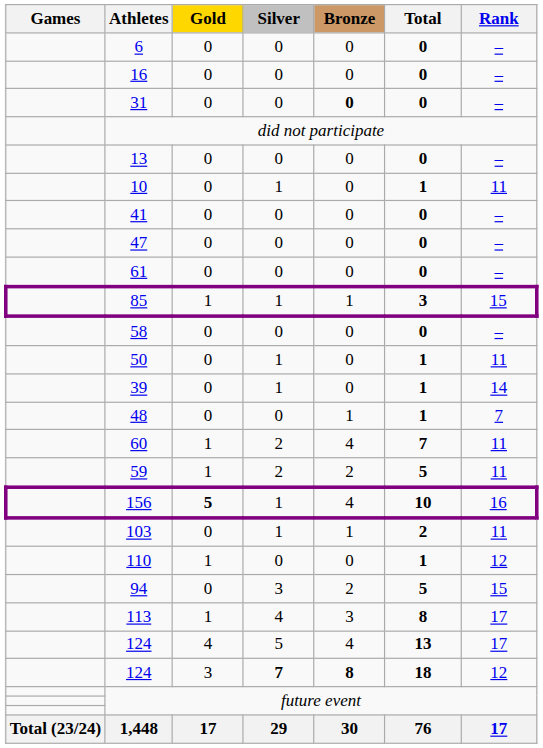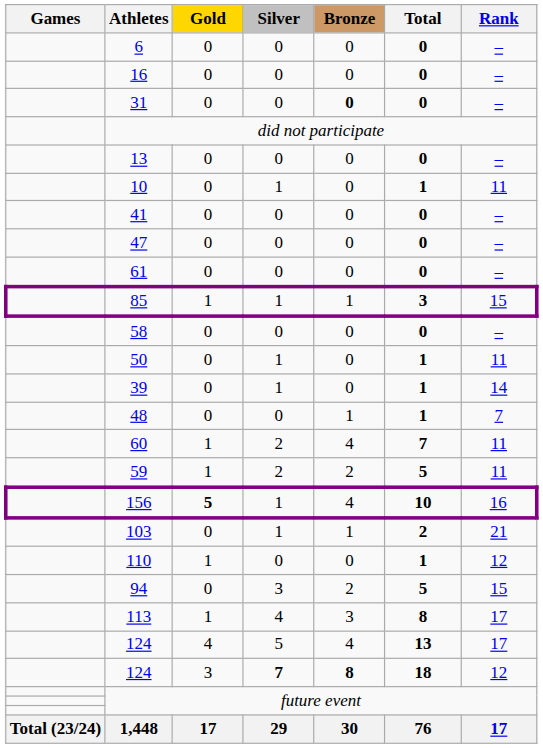 <table class="wikitable" style="text-align:center; font-size:90%;">
 <tr>
 <th>Games</th>
 <th>Athletes</th>
 <td style="background:gold; width:3.7em; font-weight:bold;">Gold</td>
 <td style="background:silver; width:3.7em; font-weight:bold;">Silver</td>
 <td style="background:#cc9966; width:3.7em; font-weight:bold;">Bronze</td>
 <th style="width:4em; font-weight:bold;">Total</th>
 <th style="width:4em; font-weight:bold;"><a href='#'>Rank</a></th>
 </tr>
 <tr>
 <td align=left></td>
 <td><a href='#'>6</a></td>
 <td>0</td>
 <td>0</td>
 <td>0</td>
 <td><strong>0</strong></td>
 <td><a href='#'>–</a></td>
 </tr>
 <tr>
 <td align=left></td>
 <td><a href='#'>16</a></td>
 <td>0</td>
 <td>0</td>
 <td>0</td>
 <td><strong>0</strong></td>
 <td><a href='#'>–</a></td>
 </tr>
 <tr>
 <td align=left></td>
 <td><a href='#'>31</a></td>
 <td>0</td>
 <td>0</td>
 <td><strong>0</strong></td>
 <td><strong>0</strong></td>
 <td><a href='#'>–</a></td>
 </tr>
 <tr>
 <td align=left></td>
 <td colspan=6><em>did not participate</em></td>
 </tr>
 <tr>
 <td align=left></td>
 <td><a href='#'>13</a></td>
 <td>0</td>
 <td>0</td>
 <td>0</td>
 <td><strong>0</strong></td>
 <td><a href='#'>–</a></td>
 </tr>
 <tr>
 <td align=left></td>
 <td><a href='#'>10</a></td>
 <td>0</td>
 <td>1</td>
 <td>0</td>
 <td><strong>1</strong></td>
 <td><a href='#'>11</a></td>
 </tr>
 <tr>
 <td align=left></td>
 <td><a href='#'>41</a></td>
 <td>0</td>
 <td>0</td>
 <td>0</td>
 <td><strong>0</strong></td>
 <td><a href='#'>–</a></td>
 </tr>
 <tr>
 <td align=left></td>
 <td><a href='#'>47</a></td>
 <td>0</td>
 <td>0</td>
 <td>0</td>
 <td><strong>0</strong></td>
 <td><a href='#'>–</a></td>
 </tr>
 <tr>
 <td align=left></td>
 <td><a href='#'>61</a></td>
 <td>0</td>
 <td>0</td>
 <td>0</td>
 <td><strong>0</strong></td>
 <td><a href='#'>–</a></td>
 </tr>
 <tr style="border: 3px solid purple">
 <td align=left></td>
 <td><a href='#'>85</a></td>
 <td>1</td>
 <td>1</td>
 <td>1</td>
 <td><strong>3</strong></td>
 <td><a href='#'>15</a></td>
 </tr>
 <tr>
 <td align=left></td>
 <td><a href='#'>58</a></td>
 <td>0</td>
 <td>0</td>
 <td>0</td>
 <td><strong>0</strong></td>
 <td><a href='#'>–</a></td>
 </tr>
 <tr>
 <td align=left></td>
 <td><a href='#'>50</a></td>
 <td>0</td>
 <td>1</td>
 <td>0</td>
 <td><strong>1</strong></td>
 <td><a href='#'>11</a></td>
 </tr>
 <tr>
 <td align=left></td>
 <td><a href='#'>39</a></td>
 <td>0</td>
 <td>1</td>
 <td>0</td>
 <td><strong>1</strong></td>
 <td><a href='#'>14</a></td>
 </tr>
 <tr>
 <td align=left></td>
 <td><a href='#'>48</a></td>
 <td>0</td>
 <td>0</td>
 <td>1</td>
 <td><strong>1</strong></td>
 <td><a href='#'>7</a></td>
 </tr>
 <tr>
 <td align=left></td>
 <td><a href='#'>60</a></td>
 <td>1</td>
 <td>2</td>
 <td>4</td>
 <td><strong>7</strong></td>
 <td><a href='#'>11</a></td>
 </tr>
 <tr>
 <td align=left></td>
 <td><a href='#'>59</a></td>
 <td>1</td>
 <td>2</td>
 <td>2</td>
 <td><strong>5</strong></td>
 <td><a href='#'>11</a></td>
 </tr>
 <tr style="border: 3px solid purple">
 <td align=left></td>
 <td><a href='#'>156</a></td>
 <td><strong>5</strong></td>
 <td>1</td>
 <td>4</td>
 <td><strong>10</strong></td>
 <td><a href='#'>16</a></td>
 </tr>
 <tr>
 <td align=left></td>
 <td><a href='#'>103</a></td>
 <td>0</td>
 <td>1</td>
 <td>1</td>
 <td><strong>2</strong></td>
-<td><a href='#'>11</a></td>
+<td><a href='#'>21</a></td>
 </tr>
 <tr>
 <td align=left></td>
 <td><a href='#'>110</a></td>
 <td>1</td>
 <td>0</td>
 <td>0</td>
 <td><strong>1</strong></td>
 <td><a href='#'>12</a></td>
 </tr>
 <tr>
 <td align=left></td>
 <td><a href='#'>94</a></td>
 <td>0</td>
 <td>3</td>
 <td>2</td>
 <td><strong>5</strong></td>
 <td><a href='#'>15</a></td>
 </tr>
 <tr>
 <td align=left></td>
 <td><a href='#'>113</a></td>
 <td>1</td>
 <td>4</td>
 <td>3</td>
 <td><strong>8</strong></td>
 <td><a href='#'>17</a></td>
 </tr>
 <tr>
 <td align=left></td>
 <td><a href='#'>124</a></td>
 <td>4</td>
 <td>5</td>
 <td>4</td>
 <td><strong>13</strong></td>
 <td><a href='#'>17</a></td>
 </tr>
 <tr>
 <td align=left></td>
 <td><a href='#'>124</a></td>
 <td>3</td>
 <td><strong>7</strong></td>
 <td><strong>8</strong></td>
 <td><strong>18</strong></td>
 <td><a href='#'>12</a></td>
 </tr>
 <tr>
 <td align=left></td>
 <td rowspan="3"; colspan=6><em>future event</em></td>
 </tr>
 <tr>
 <td align=left></td>
 </tr>
 <tr>
 <td align=left></td>
 </tr>
 <tr>
 <th colspan=1>Total (23/24)</th>
 <th>1,448</th>
 <th>17</th>
 <th>29</th>
 <th>30</th>
 <th>76</th>
 <th><a href='#'>17</a></th>
 </tr>
 </table>
